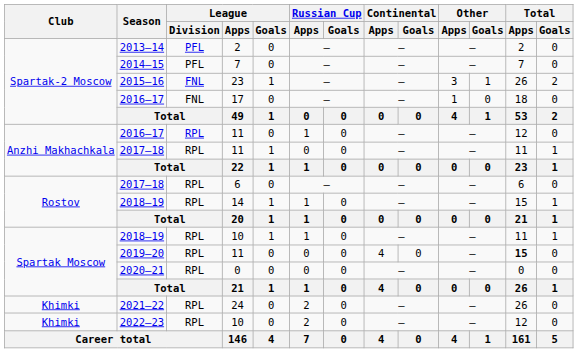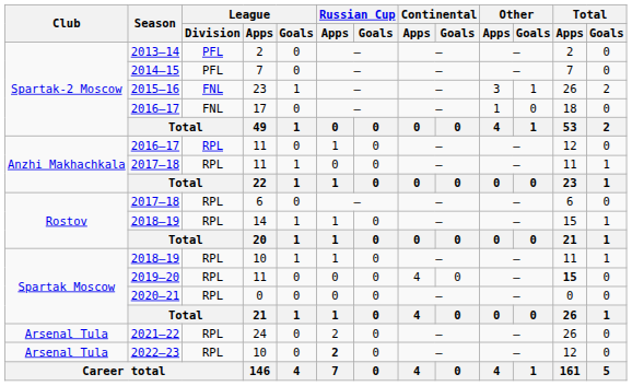 <table class="wikitable" style="text-align: center;">
 <tr>
 <th rowspan=2>Club</th>
 <th rowspan=2>Season</th>
 <th colspan=3>League</th>
 <th colspan=2><a href='#'>Russian Cup</a></th>
 <th colspan=2>Continental</th>
 <th colspan=2>Other</th>
 <th colspan=2>Total</th>
 </tr>
 <tr>
 <th>Division</th>
 <th>Apps</th>
 <th>Goals</th>
 <th>Apps</th>
 <th>Goals</th>
 <th>Apps</th>
 <th>Goals</th>
 <th>Apps</th>
 <th>Goals</th>
 <th>Apps</th>
 <th>Goals</th>
 </tr>
 <tr>
 <td rowspan="5"><a href='#'>Spartak-2 Moscow</a></td>
 <td><a href='#'>2013–14</a></td>
 <td><a href='#'>PFL</a></td>
 <td>2</td>
 <td>0</td>
 <td colspan=2>—</td>
 <td colspan=2>—</td>
 <td colspan=2>—</td>
 <td>2</td>
 <td>0</td>
 </tr>
 <tr>
 <td><a href='#'>2014–15</a></td>
 <td>PFL</td>
 <td>7</td>
 <td>0</td>
 <td colspan=2>—</td>
 <td colspan=2>—</td>
 <td colspan=2>—</td>
 <td>7</td>
 <td>0</td>
 </tr>
 <tr>
 <td><a href='#'>2015–16</a></td>
 <td><a href='#'>FNL</a></td>
 <td>23</td>
 <td>1</td>
 <td colspan=2>—</td>
 <td colspan=2>—</td>
 <td>3</td>
 <td>1</td>
 <td>26</td>
 <td>2</td>
 </tr>
 <tr>
 <td><a href='#'>2016–17</a></td>
 <td>FNL</td>
 <td>17</td>
 <td>0</td>
 <td colspan=2>—</td>
 <td colspan=2>—</td>
 <td>1</td>
 <td>0</td>
 <td>18</td>
 <td>0</td>
 </tr>
 <tr>
 <th colspan=2>Total</th>
 <th>49</th>
 <th>1</th>
 <th>0</th>
 <th>0</th>
 <th>0</th>
 <th>0</th>
 <th>4</th>
 <th>1</th>
 <th>53</th>
 <th>2</th>
 </tr>
 <tr>
 <td rowspan="3"><a href='#'>Anzhi Makhachkala</a></td>
 <td><a href='#'>2016–17</a></td>
 <td><a href='#'>RPL</a></td>
 <td>11</td>
 <td>0</td>
 <td>1</td>
 <td>0</td>
 <td colspan=2>—</td>
 <td colspan=2>—</td>
 <td>12</td>
 <td>0</td>
 </tr>
 <tr>
 <td><a href='#'>2017–18</a></td>
 <td>RPL</td>
 <td>11</td>
 <td>1</td>
 <td>0</td>
 <td>0</td>
 <td colspan=2>—</td>
 <td colspan=2>—</td>
 <td>11</td>
 <td>1</td>
 </tr>
 <tr>
 <th colspan=2>Total</th>
 <th>22</th>
 <th>1</th>
 <th>1</th>
 <th>0</th>
 <th>0</th>
 <th>0</th>
 <th>0</th>
 <th>0</th>
 <th>23</th>
 <th>1</th>
 </tr>
 <tr>
 <td rowspan="3"><a href='#'>Rostov</a></td>
 <td><a href='#'>2017–18</a></td>
 <td>RPL</td>
 <td>6</td>
 <td>0</td>
 <td colspan=2>—</td>
 <td colspan=2>—</td>
 <td colspan=2>—</td>
 <td>6</td>
 <td>0</td>
 </tr>
 <tr>
 <td><a href='#'>2018–19</a></td>
 <td>RPL</td>
 <td>14</td>
 <td>1</td>
 <td>1</td>
 <td>0</td>
 <td colspan=2>—</td>
 <td colspan=2>—</td>
 <td>15</td>
 <td>1</td>
 </tr>
 <tr>
 <th colspan=2>Total</th>
 <th>20</th>
 <th>1</th>
 <th>1</th>
 <th>0</th>
 <th>0</th>
 <th>0</th>
 <th>0</th>
 <th>0</th>
 <th>21</th>
 <th>1</th>
 </tr>
 <tr>
 <td rowspan="4"><a href='#'>Spartak Moscow</a></td>
 <td><a href='#'>2018–19</a></td>
 <td>RPL</td>
 <td>10</td>
 <td>1</td>
 <td>1</td>
 <td>0</td>
 <td colspan=2>—</td>
 <td colspan=2>—</td>
 <td>11</td>
 <td>1</td>
 </tr>
 <tr>
 <td><a href='#'>2019–20</a></td>
 <td>RPL</td>
 <td>11</td>
 <td>0</td>
 <td>0</td>
 <td>0</td>
 <td>4</td>
 <td>0</td>
 <td colspan=2>–</td>
 <td><strong>15</strong></td>
 <td>0</td>
 </tr>
 <tr>
 <td><a href='#'>2020–21</a></td>
 <td>RPL</td>
 <td>0</td>
 <td>0</td>
 <td>0</td>
 <td>0</td>
 <td colspan=2>—</td>
 <td colspan=2>—</td>
 <td>0</td>
 <td>0</td>
 </tr>
 <tr>
 <th colspan=2>Total</th>
 <th>21</th>
 <th>1</th>
 <th>1</th>
 <th>0</th>
 <th>4</th>
 <th>0</th>
 <th>0</th>
 <th>0</th>
 <th>26</th>
 <th>1</th>
 </tr>
 <tr>
-<td><a href='#'>Khimki</a></td>
+<td><a href='#'>Arsenal Tula</a></td>
 <td><a href='#'>2021–22</a></td>
 <td>RPL</td>
 <td>24</td>
 <td>0</td>
 <td>2</td>
 <td>0</td>
 <td colspan=2>—</td>
 <td colspan=2>—</td>
 <td>26</td>
 <td>0</td>
 </tr>
 <tr>
-<td><a href='#'>Khimki</a></td>
+<td><a href='#'>Arsenal Tula</a></td>
 <td><a href='#'>2022–23</a></td>
 <td>RPL</td>
 <td>10</td>
 <td>0</td>
-<td>2</td>
+<td><strong>2</strong></td>
 <td>0</td>
 <td colspan=2>—</td>
 <td colspan=2>—</td>
 <td>12</td>
 <td>0</td>
 </tr>
 <tr>
 <th colspan=3>Career total</th>
 <th>146</th>
 <th>4</th>
 <th>7</th>
 <th>0</th>
 <th>4</th>
 <th>0</th>
 <th>4</th>
 <th>1</th>
 <th>161</th>
 <th>5</th>
 </tr>
 </table>
